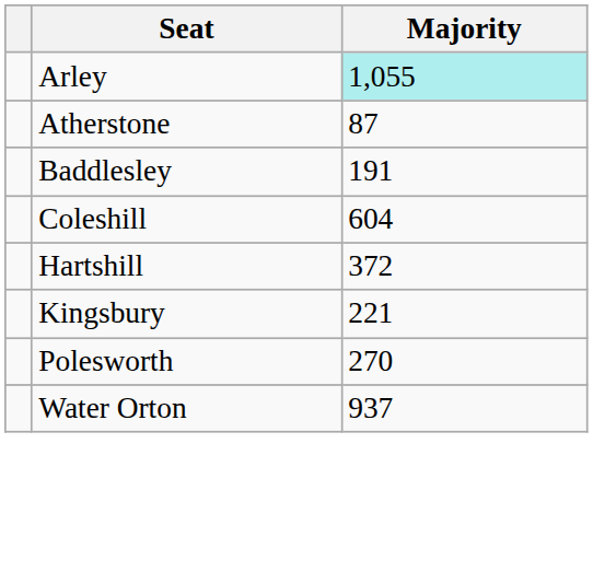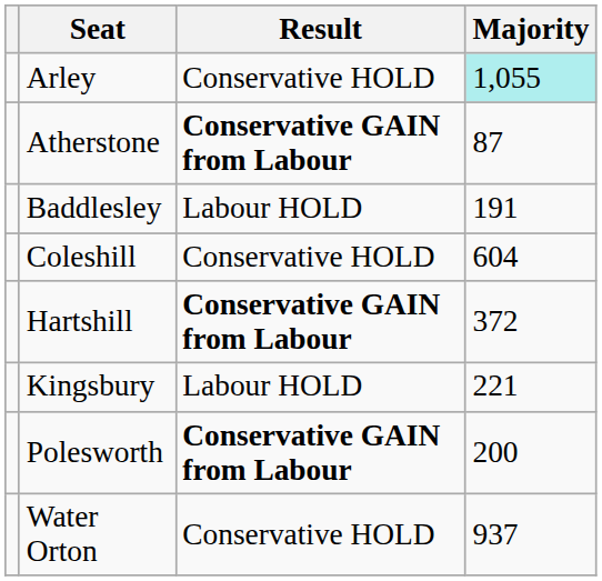 <table class="wikitable" style="right; width:50%">
 <tr>
 <th></th>
 <th>Seat</th>
+<th>Result</th>
 <th>Majority</th>
 </tr>
 <tr>
 <td></td>
 <td>Arley</td>
+<td>Conservative HOLD</td>
 <td style="background: paleturquoise;">1,055</td>
 </tr>
 <tr>
 <td></td>
 <td>Atherstone</td>
+<td><strong>Conservative GAIN from Labour</strong></td>
 <td>87</td>
 </tr>
 <tr>
 <td></td>
 <td>Baddlesley</td>
+<td>Labour HOLD</td>
 <td>191</td>
 </tr>
 <tr>
 <td></td>
 <td>Coleshill</td>
+<td>Conservative HOLD</td>
 <td>604</td>
 </tr>
 <tr>
 <td></td>
 <td>Hartshill</td>
+<td><strong>Conservative GAIN from Labour</strong></td>
 <td>372</td>
 </tr>
 <tr>
 <td></td>
 <td>Kingsbury</td>
+<td>Labour HOLD</td>
 <td>221</td>
 </tr>
 <tr>
 <td></td>
 <td>Polesworth</td>
-<td>270</td>
+<td><strong>Conservative GAIN from Labour</strong></td>
+<td>200</td>
 </tr>
 <tr>
 <td></td>
 <td>Water Orton</td>
+<td>Conservative HOLD</td>
 <td>937</td>
 </tr>
 </table>
